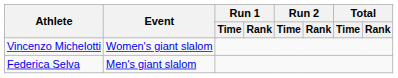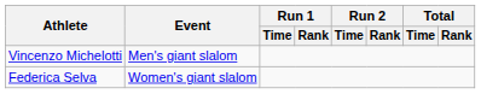 <table class="wikitable" style="font-size:90%">
 <tr>
 <th rowspan=2>Athlete</th>
 <th rowspan=2>Event</th>
 <th colspan=2>Run 1</th>
 <th colspan=2>Run 2</th>
 <th colspan=2>Total</th>
 </tr>
 <tr style="font-size:95%">
 <th>Time</th>
 <th>Rank</th>
 <th>Time</th>
 <th>Rank</th>
 <th>Time</th>
 <th>Rank</th>
 </tr>
 <tr align=center>
 <td align=left><a href='#'>Vincenzo Michelotti</a></td>
-<td align=left><a href='#'>Women's giant slalom</a></td>
+<td align=left><a href='#'>Men's giant slalom</a></td>
 <td colspan="6"></td>
 </tr>
 <tr align=center>
 <td align=left><a href='#'>Federica Selva</a></td>
-<td align=left><a href='#'>Men's giant slalom</a></td>
+<td align=left><a href='#'>Women's giant slalom</a></td>
 <td colspan="6"></td>
 </tr>
 </table>
